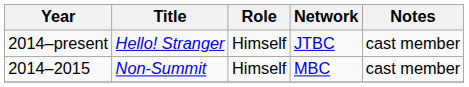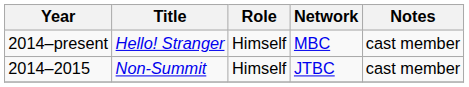 <table class="wikitable sortable">
 <tr>
 <th>Year</th>
 <th>Title</th>
 <th>Role</th>
 <th>Network</th>
 <th>Notes</th>
 </tr>
 <tr>
 <td>2014–present</td>
 <td><em><a href='#'>Hello! Stranger</a></em></td>
 <td>Himself</td>
-<td><a href='#'>JTBC</a></td>
+<td><a href='#'>MBC</a></td>
 <td>cast member</td>
 </tr>
 <tr>
 <td>2014–2015</td>
 <td><em><a href='#'>Non-Summit</a></em></td>
 <td>Himself</td>
-<td><a href='#'>MBC</a></td>
+<td><a href='#'>JTBC</a></td>
 <td>cast member</td>
 </tr>
 <tr>
 </tr>
 </table>
